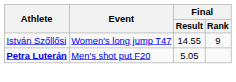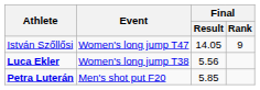 <table class="wikitable" style="font-size:90%">
 <tr>
 <th rowspan=2>Athlete</th>
 <th rowspan=2>Event</th>
 <th colspan=2>Final</th>
 </tr>
 <tr style="font-size:95%">
 <th>Result</th>
 <th>Rank</th>
 </tr>
 <tr align=center>
 <td align=left><a href='#'>István Szőllősi</a></td>
 <td align=left><a href='#'>Women's long jump T47</a></td>
-<td>14.55</td>
+<td>14.05</td>
 <td>9</td>
+</tr>
+<tr align=center>
+<td align=left><strong><a href='#'>Luca Ekler</a></strong></td>
+<td align=left><a href='#'>Women's long jump T38</a></td>
+<td>5.56</td>
+<td></td>
 </tr>
 <tr align=center>
 <td align=left><strong><a href='#'>Petra Luterán</a></strong></td>
 <td align=left><a href='#'>Men's shot put F20</a></td>
-<td>5.05</td>
+<td>5.85</td>
 <td></td>
 </tr>
 </table>
